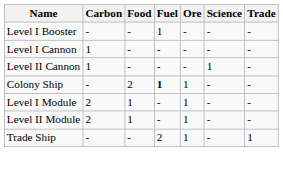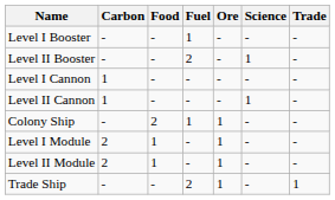 <table class="wikitable" style="float:right;">
 <tr>
 <th>Name</th>
 <th>Carbon</th>
 <th>Food</th>
 <th>Fuel</th>
 <th>Ore</th>
 <th>Science</th>
 <th>Trade</th>
 </tr>
 <tr>
 <td>Level I Booster</td>
 <td>-</td>
 <td>-</td>
 <td>1</td>
 <td>-</td>
 <td>-</td>
+<td>-</td>
+</tr>
+<tr>
+<td>Level II Booster</td>
+<td>-</td>
+<td>-</td>
+<td>2</td>
+<td>-</td>
+<td>1</td>
 <td>-</td>
 </tr>
 <tr>
 <td>Level I Cannon</td>
 <td>1</td>
 <td>-</td>
 <td>-</td>
 <td>-</td>
 <td>-</td>
 <td>-</td>
 </tr>
 <tr>
 <td>Level II Cannon</td>
 <td>1</td>
 <td>-</td>
 <td>-</td>
 <td>-</td>
 <td>1</td>
 <td>-</td>
 </tr>
 <tr>
 <td>Colony Ship</td>
 <td>-</td>
 <td>2</td>
-<td><strong>1</strong></td>
+<td>1</td>
 <td>1</td>
 <td>-</td>
 <td>-</td>
 </tr>
 <tr>
 <td>Level I Module</td>
 <td>2</td>
 <td>1</td>
 <td>-</td>
 <td>1</td>
 <td>-</td>
 <td>-</td>
 </tr>
 <tr>
 <td>Level II Module</td>
 <td>2</td>
 <td>1</td>
 <td>-</td>
 <td>1</td>
 <td>-</td>
 <td>-</td>
 </tr>
 <tr>
 <td>Trade Ship</td>
 <td>-</td>
 <td>-</td>
 <td>2</td>
 <td>1</td>
 <td>-</td>
 <td>1</td>
 </tr>
 </table>
